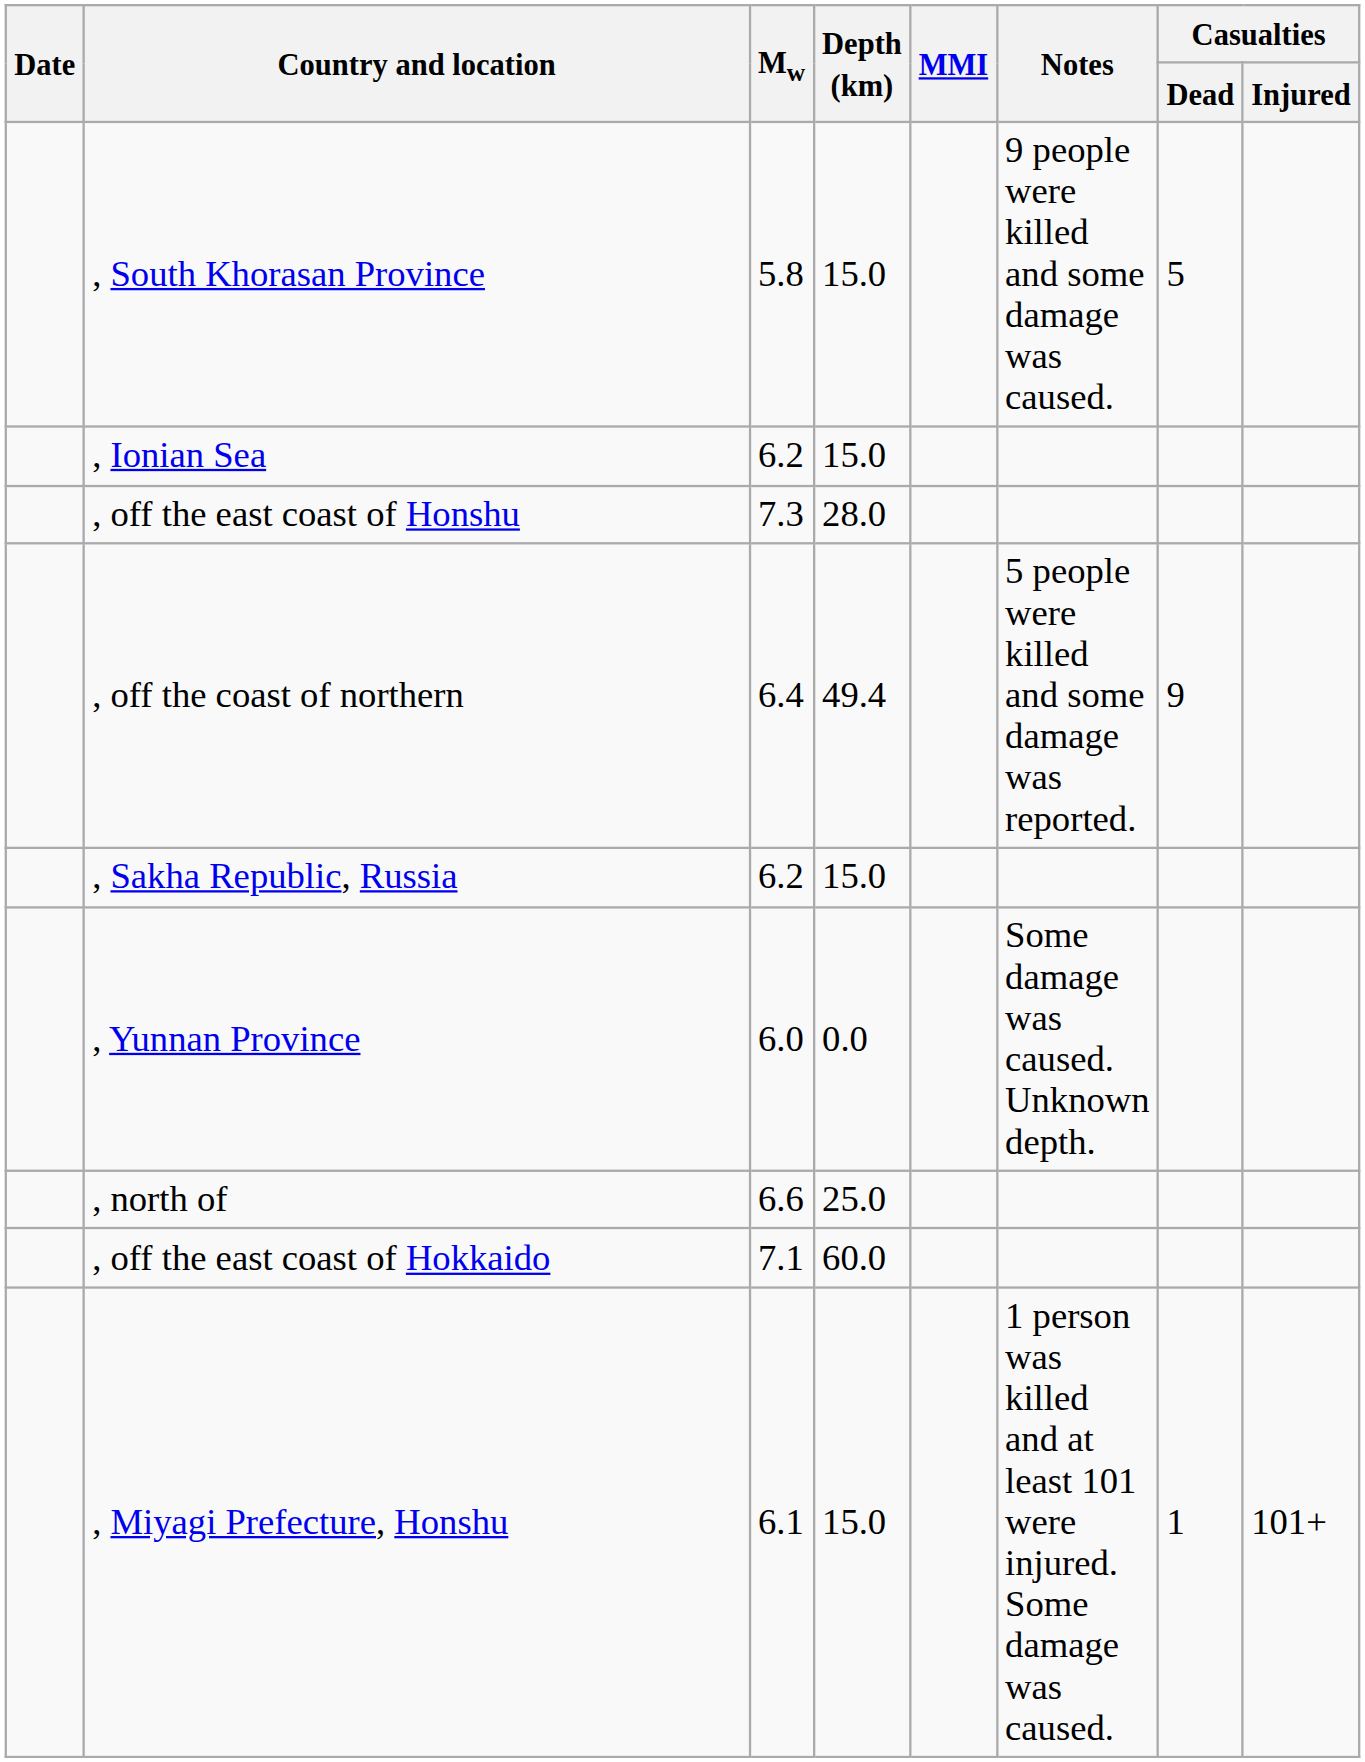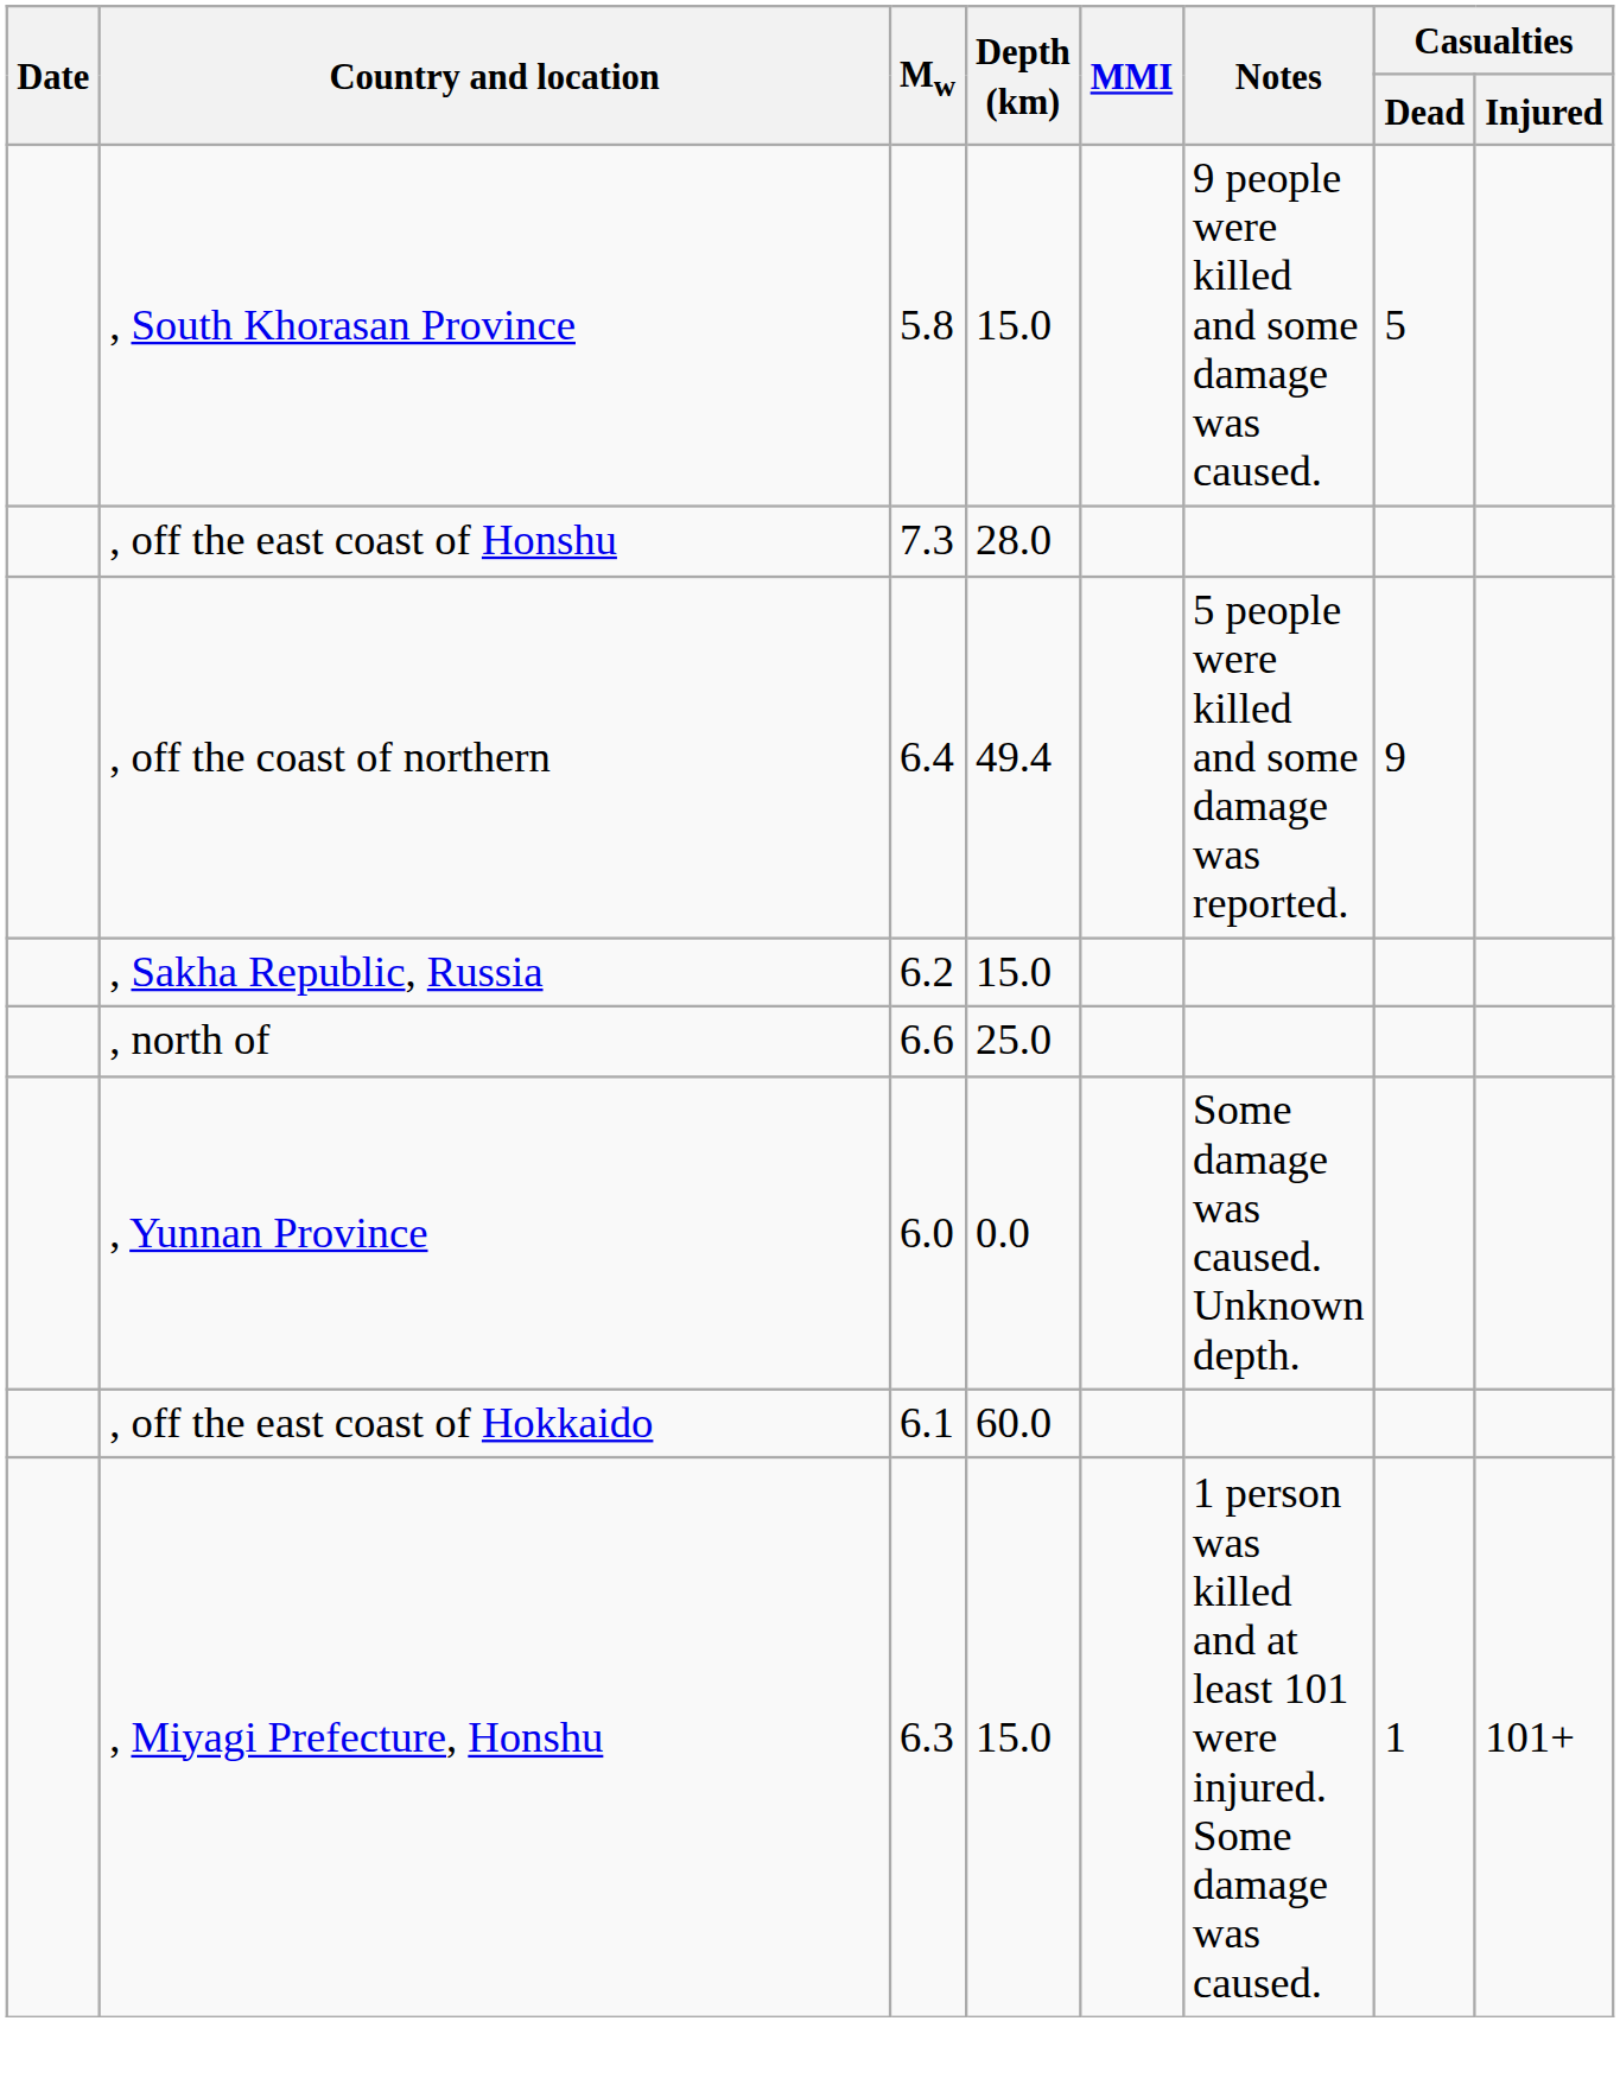 <table class="wikitable sortable sort-under" style="border:1px black; margin-left:1em;">
 <tr>
 <th rowspan="2"><small>Date</small></th>
 <th rowspan="2" style="width: 310px"><small>Country and location</small></th>
 <th rowspan="2"><small>M<sub>w</sub></small></th>
 <th rowspan="2"><small>Depth (km)</small></th>
 <th rowspan="2"><small><a href='#'>MMI</a></small></th>
 <th rowspan="2" class="unsortable"><small>Notes</small></th>
 <th colspan="2"><small>Casualties</small></th>
 </tr>
 <tr>
 <th><small>Dead</small></th>
 <th><small>Injured</small></th>
 </tr>
 <tr>
 <td></td>
 <td>, <a href='#'>South Khorasan Province</a></td>
 <td>5.8</td>
 <td>15.0</td>
 <td></td>
 <td>9 people were killed and some damage was caused.</td>
 <td>5</td>
-<td></td>
-</tr>
-<tr>
-<td></td>
-<td>, <a href='#'>Ionian Sea</a></td>
-<td>6.2</td>
-<td>15.0</td>
-<td></td>
-<td></td>
-<td></td>
 <td></td>
 </tr>
 <tr>
 <td></td>
 <td>, off the east coast of <a href='#'>Honshu</a></td>
 <td>7.3</td>
 <td>28.0</td>
 <td></td>
 <td></td>
 <td></td>
 <td></td>
 </tr>
 <tr>
 <td></td>
 <td>, off the coast of northern</td>
 <td>6.4</td>
 <td>49.4</td>
 <td></td>
 <td>5 people were killed and some damage was reported.</td>
 <td>9</td>
 <td></td>
 </tr>
 <tr>
 <td></td>
 <td>, <a href='#'>Sakha Republic</a>, <a href='#'>Russia</a></td>
 <td>6.2</td>
 <td>15.0</td>
 <td></td>
 <td></td>
 <td></td>
 <td></td>
 </tr>
 <tr>
 <td></td>
+<td>, north of</td>
+<td>6.6</td>
+<td>25.0</td>
+<td></td>
+<td></td>
+<td></td>
+<td></td>
+</tr>
+<tr>
+<td></td>
 <td>, <a href='#'>Yunnan Province</a></td>
 <td>6.0</td>
 <td>0.0</td>
 <td></td>
 <td>Some damage was caused. Unknown depth.</td>
 <td></td>
 <td></td>
 </tr>
 <tr>
 <td></td>
-<td>, north of</td>
-<td>6.6</td>
-<td>25.0</td>
-<td></td>
-<td></td>
-<td></td>
-<td></td>
-</tr>
-<tr>
-<td></td>
 <td>, off the east coast of <a href='#'>Hokkaido</a></td>
-<td>7.1</td>
+<td>6.1</td>
 <td>60.0</td>
 <td></td>
 <td></td>
 <td></td>
 <td></td>
 </tr>
 <tr>
 <td></td>
 <td>, <a href='#'>Miyagi Prefecture</a>, <a href='#'>Honshu</a></td>
-<td>6.1</td>
+<td>6.3</td>
 <td>15.0</td>
 <td></td>
 <td>1 person was killed and at least 101 were injured. Some damage was caused.</td>
 <td>1</td>
 <td>101+</td>
 </tr>
 </table>
